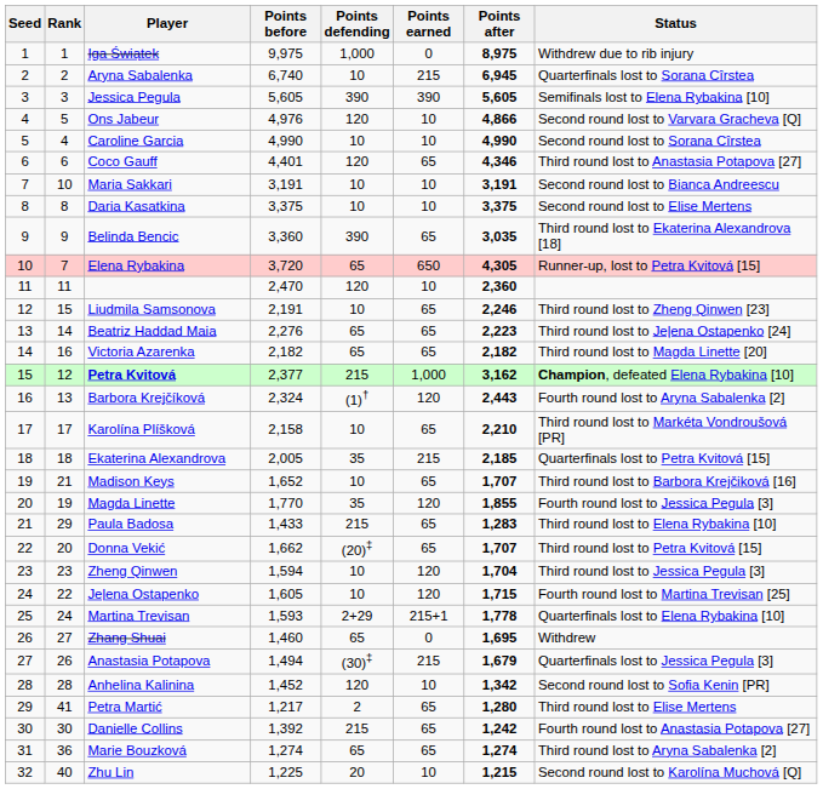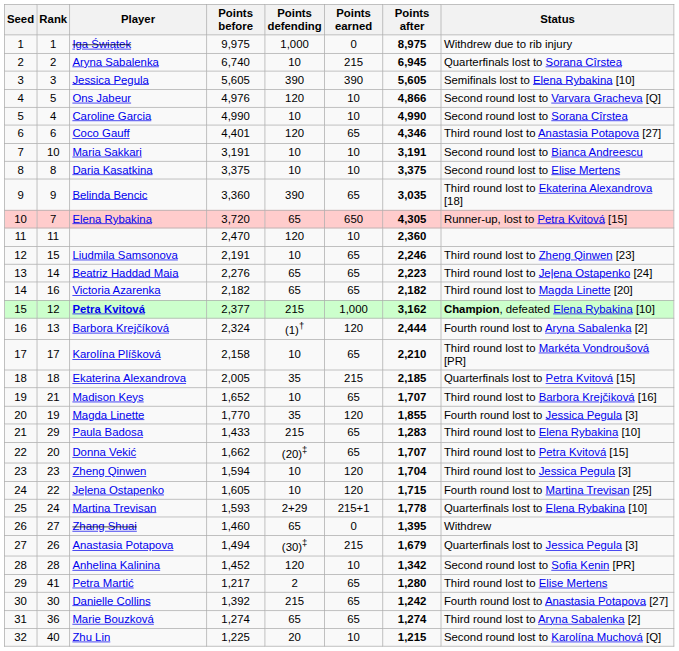 <table class="wikitable sortable">
 <tr>
 <th style="width:30px;">Seed</th>
 <th style="width:30px;">Rank</th>
 <th style="width:185px;">Player</th>
 <th style="width:75px;">Points before</th>
 <th style="width:75px;">Points defending</th>
 <th style="width:75px;">Points earned</th>
 <th style="width:75px;">Points after</th>
 <th style="width:320px;">Status</th>
 </tr>
 <tr>
 <td style="text-align:center;">1</td>
 <td style="text-align:center;">1</td>
 <td><s> <a href='#'>Iga Świątek</a></s></td>
 <td style="text-align:center;">9,975</td>
 <td style="text-align:center;">1,000</td>
 <td style="text-align:center;">0</td>
 <td style="text-align:center;"><strong>8,975</strong></td>
 <td>Withdrew due to rib injury</td>
 </tr>
 <tr>
 <td style="text-align:center;">2</td>
 <td style="text-align:center;">2</td>
 <td> <a href='#'>Aryna Sabalenka</a></td>
 <td style="text-align:center;">6,740</td>
 <td style="text-align:center;">10</td>
 <td style="text-align:center;">215</td>
 <td style="text-align:center;"><strong>6,945</strong></td>
 <td>Quarterfinals lost to  <a href='#'>Sorana Cîrstea</a></td>
 </tr>
 <tr>
 <td style="text-align:center;">3</td>
 <td style="text-align:center;">3</td>
 <td> <a href='#'>Jessica Pegula</a></td>
 <td style="text-align:center;">5,605</td>
 <td style="text-align:center;">390</td>
 <td style="text-align:center;">390</td>
 <td style="text-align:center;"><strong>5,605</strong></td>
 <td>Semifinals lost to  <a href='#'>Elena Rybakina</a> [10]</td>
 </tr>
 <tr>
 <td style="text-align:center;">4</td>
 <td style="text-align:center;">5</td>
 <td> <a href='#'>Ons Jabeur</a></td>
 <td style="text-align:center;">4,976</td>
 <td style="text-align:center;">120</td>
 <td style="text-align:center;">10</td>
 <td style="text-align:center;"><strong>4,866</strong></td>
 <td>Second round lost to  <a href='#'>Varvara Gracheva</a> [Q]</td>
 </tr>
 <tr>
 <td style="text-align:center;">5</td>
 <td style="text-align:center;">4</td>
 <td> <a href='#'>Caroline Garcia</a></td>
 <td style="text-align:center;">4,990</td>
 <td style="text-align:center;">10</td>
 <td style="text-align:center;">10</td>
 <td style="text-align:center;"><strong>4,990</strong></td>
 <td>Second round lost to  <a href='#'>Sorana Cîrstea</a></td>
 </tr>
 <tr>
 <td style="text-align:center;">6</td>
 <td style="text-align:center;">6</td>
 <td> <a href='#'>Coco Gauff</a></td>
 <td style="text-align:center;">4,401</td>
 <td style="text-align:center;">120</td>
 <td style="text-align:center;">65</td>
 <td style="text-align:center;"><strong>4,346</strong></td>
 <td>Third round lost to  <a href='#'>Anastasia Potapova</a> [27]</td>
 </tr>
 <tr>
 <td style="text-align:center;">7</td>
 <td style="text-align:center;">10</td>
 <td> <a href='#'>Maria Sakkari</a></td>
 <td style="text-align:center;">3,191</td>
 <td style="text-align:center;">10</td>
 <td style="text-align:center;">10</td>
 <td style="text-align:center;"><strong>3,191</strong></td>
 <td>Second round lost to  <a href='#'>Bianca Andreescu</a></td>
 </tr>
 <tr kre>
 <td style="text-align:center;">8</td>
 <td style="text-align:center;">8</td>
 <td> <a href='#'>Daria Kasatkina</a></td>
 <td style="text-align:center;">3,375</td>
 <td style="text-align:center;">10</td>
 <td style="text-align:center;">10</td>
 <td style="text-align:center;"><strong>3,375</strong></td>
 <td>Second round lost to  <a href='#'>Elise Mertens</a></td>
 </tr>
 <tr>
 <td style="text-align:center;">9</td>
 <td style="text-align:center;">9</td>
 <td> <a href='#'>Belinda Bencic</a></td>
 <td style="text-align:center;">3,360</td>
 <td style="text-align:center;">390</td>
 <td style="text-align:center;">65</td>
 <td style="text-align:center;"><strong>3,035</strong></td>
 <td>Third round lost to  <a href='#'>Ekaterina Alexandrova</a> [18]</td>
 </tr>
 <tr style="background:#fcc;">
 <td style="text-align:center;">10</td>
 <td style="text-align:center;">7</td>
 <td> <a href='#'>Elena Rybakina</a></td>
 <td style="text-align:center;">3,720</td>
 <td style="text-align:center;">65</td>
 <td style="text-align:center;">650</td>
 <td style="text-align:center;"><strong>4,305</strong></td>
 <td>Runner-up, lost to  <a href='#'>Petra Kvitová</a> [15]</td>
 </tr>
 <tr>
 <td style="text-align:center;">11</td>
 <td style="text-align:center;">11</td>
 <td></td>
 <td style="text-align:center;">2,470</td>
 <td style="text-align:center;">120</td>
 <td style="text-align:center;">10</td>
 <td style="text-align:center;"><strong>2,360</strong></td>
 <td></td>
 </tr>
 <tr>
 <td style="text-align:center;">12</td>
 <td style="text-align:center;">15</td>
 <td> <a href='#'>Liudmila Samsonova</a></td>
 <td style="text-align:center;">2,191</td>
 <td style="text-align:center;">10</td>
 <td style="text-align:center;">65</td>
 <td style="text-align:center;"><strong>2,246</strong></td>
 <td>Third round lost to  <a href='#'>Zheng Qinwen</a> [23]</td>
 </tr>
 <tr>
 <td style="text-align:center;">13</td>
 <td style="text-align:center;">14</td>
 <td> <a href='#'>Beatriz Haddad Maia</a></td>
 <td style="text-align:center;">2,276</td>
 <td style="text-align:center;">65</td>
 <td style="text-align:center;">65</td>
 <td style="text-align:center;"><strong>2,223</strong></td>
 <td>Third round lost to  <a href='#'>Jeļena Ostapenko</a> [24]</td>
 </tr>
 <tr>
 <td style="text-align:center;">14</td>
 <td style="text-align:center;">16</td>
 <td> <a href='#'>Victoria Azarenka</a></td>
 <td style="text-align:center;">2,182</td>
 <td style="text-align:center;">65</td>
 <td style="text-align:center;">65</td>
 <td style="text-align:center;"><strong>2,182</strong></td>
 <td>Third round lost to  <a href='#'>Magda Linette</a> [20]</td>
 </tr>
 <tr style="background:#cfc;">
 <td style="text-align:center;">15</td>
 <td style="text-align:center;">12</td>
 <td><strong> <a href='#'>Petra Kvitová</a></strong></td>
 <td style="text-align:center;">2,377</td>
 <td style="text-align:center;">215</td>
 <td style="text-align:center;">1,000</td>
 <td style="text-align:center;"><strong>3,162</strong></td>
 <td><strong>Champion</strong>, defeated  <a href='#'>Elena Rybakina</a> [10]</td>
 </tr>
 <tr>
 <td style="text-align:center;">16</td>
 <td style="text-align:center;">13</td>
 <td> <a href='#'>Barbora Krejčíková</a></td>
 <td style="text-align:center;">2,324</td>
 <td style="text-align:center;">(1)<sup>†</sup></td>
 <td style="text-align:center;">120</td>
-<td style="text-align:center;"><strong>2,443</strong></td>
+<td style="text-align:center;"><strong>2,444</strong></td>
 <td>Fourth round lost to  <a href='#'>Aryna Sabalenka</a> [2]</td>
 </tr>
 <tr>
 <td style="text-align:center;">17</td>
 <td style="text-align:center;">17</td>
 <td> <a href='#'>Karolína Plíšková</a></td>
 <td style="text-align:center;">2,158</td>
 <td style="text-align:center;">10</td>
 <td style="text-align:center;">65</td>
 <td style="text-align:center;"><strong>2,210</strong></td>
 <td>Third round lost to  <a href='#'>Markéta Vondroušová</a> [PR]</td>
 </tr>
 <tr>
 <td style="text-align:center;">18</td>
 <td style="text-align:center;">18</td>
 <td> <a href='#'>Ekaterina Alexandrova</a></td>
 <td style="text-align:center;">2,005</td>
 <td style="text-align:center;">35</td>
 <td style="text-align:center;">215</td>
 <td style="text-align:center;"><strong>2,185</strong></td>
 <td>Quarterfinals lost to  <a href='#'>Petra Kvitová</a> [15]</td>
 </tr>
 <tr>
 <td style="text-align:center;">19</td>
 <td style="text-align:center;">21</td>
 <td> <a href='#'>Madison Keys</a></td>
 <td style="text-align:center;">1,652</td>
 <td style="text-align:center;">10</td>
 <td style="text-align:center;">65</td>
 <td style="text-align:center;"><strong>1,707</strong></td>
 <td>Third round lost to  <a href='#'>Barbora Krejčiková</a> [16]</td>
 </tr>
 <tr>
 <td style="text-align:center;">20</td>
 <td style="text-align:center;">19</td>
 <td> <a href='#'>Magda Linette</a></td>
 <td style="text-align:center;">1,770</td>
 <td style="text-align:center;">35</td>
 <td style="text-align:center;">120</td>
 <td style="text-align:center;"><strong>1,855</strong></td>
 <td>Fourth round lost to  <a href='#'>Jessica Pegula</a> [3]</td>
 </tr>
 <tr>
 <td style="text-align:center;">21</td>
 <td style="text-align:center;">29</td>
 <td> <a href='#'>Paula Badosa</a></td>
 <td style="text-align:center;">1,433</td>
 <td style="text-align:center;">215</td>
 <td style="text-align:center;">65</td>
 <td style="text-align:center;"><strong>1,283</strong></td>
 <td>Third round lost to  <a href='#'>Elena Rybakina</a> [10]</td>
 </tr>
 <tr>
 <td style="text-align:center;">22</td>
 <td style="text-align:center;">20</td>
 <td> <a href='#'>Donna Vekić</a></td>
 <td style="text-align:center;">1,662</td>
 <td style="text-align:center;">(20)<sup>‡</sup></td>
 <td style="text-align:center;">65</td>
 <td style="text-align:center;"><strong>1,707</strong></td>
 <td>Third round lost to  <a href='#'>Petra Kvitová</a> [15]</td>
 </tr>
 <tr>
 <td style="text-align:center;">23</td>
 <td style="text-align:center;">23</td>
 <td> <a href='#'>Zheng Qinwen</a></td>
 <td style="text-align:center;">1,594</td>
 <td style="text-align:center;">10</td>
 <td style="text-align:center;">120</td>
 <td style="text-align:center;"><strong>1,704</strong></td>
 <td>Third round lost to  <a href='#'>Jessica Pegula</a> [3]</td>
 </tr>
 <tr>
 <td style="text-align:center;">24</td>
 <td style="text-align:center;">22</td>
 <td> <a href='#'>Jeļena Ostapenko</a></td>
 <td style="text-align:center;">1,605</td>
 <td style="text-align:center;">10</td>
 <td style="text-align:center;">120</td>
 <td style="text-align:center;"><strong>1,715</strong></td>
 <td>Fourth round lost to  <a href='#'>Martina Trevisan</a> [25]</td>
 </tr>
 <tr>
 <td style="text-align:center;">25</td>
 <td style="text-align:center;">24</td>
 <td> <a href='#'>Martina Trevisan</a></td>
 <td style="text-align:center;">1,593</td>
 <td style="text-align:center;">2+29 </td>
 <td style="text-align:center;">215+1</td>
 <td style="text-align:center;"><strong>1,778</strong></td>
 <td>Quarterfinals lost to  <a href='#'>Elena Rybakina</a> [10]</td>
 </tr>
 <tr>
 <td style="text-align:center;">26</td>
 <td style="text-align:center;">27</td>
 <td><s> <a href='#'>Zhang Shuai</a></s></td>
 <td style="text-align:center;">1,460</td>
 <td style="text-align:center;">65</td>
 <td style="text-align:center;">0</td>
-<td style="text-align:center;"><strong>1,695</strong></td>
+<td style="text-align:center;"><strong>1,395</strong></td>
 <td>Withdrew</td>
 </tr>
 <tr>
 <td style="text-align:center;">27</td>
 <td style="text-align:center;">26</td>
 <td> <a href='#'>Anastasia Potapova</a></td>
 <td style="text-align:center;">1,494</td>
 <td style="text-align:center;">(30)<sup>‡</sup></td>
 <td style="text-align:center;">215</td>
 <td style="text-align:center;"><strong>1,679</strong></td>
 <td>Quarterfinals lost to  <a href='#'>Jessica Pegula</a> [3]</td>
 </tr>
 <tr>
 <td style="text-align:center;">28</td>
 <td style="text-align:center;">28</td>
 <td> <a href='#'>Anhelina Kalinina</a></td>
 <td style="text-align:center;">1,452</td>
 <td style="text-align:center;">120</td>
 <td style="text-align:center;">10</td>
 <td style="text-align:center;"><strong>1,342</strong></td>
 <td>Second round lost to  <a href='#'>Sofia Kenin</a> [PR]</td>
 </tr>
 <tr>
 <td style="text-align:center;">29</td>
 <td style="text-align:center;">41</td>
 <td> <a href='#'>Petra Martić</a></td>
 <td style="text-align:center;">1,217</td>
 <td style="text-align:center;">2</td>
 <td style="text-align:center;">65</td>
 <td style="text-align:center;"><strong>1,280</strong></td>
 <td>Third round lost to  <a href='#'>Elise Mertens</a></td>
 </tr>
 <tr>
 <td style="text-align:center;">30</td>
 <td style="text-align:center;">30</td>
 <td> <a href='#'>Danielle Collins</a></td>
 <td style="text-align:center;">1,392</td>
 <td style="text-align:center;">215</td>
 <td style="text-align:center;">65</td>
 <td style="text-align:center;"><strong>1,242</strong></td>
 <td>Fourth round lost to  <a href='#'>Anastasia Potapova</a> [27]</td>
 </tr>
 <tr>
 <td style="text-align:center;">31</td>
 <td style="text-align:center;">36</td>
 <td> <a href='#'>Marie Bouzková</a></td>
 <td style="text-align:center;">1,274</td>
 <td style="text-align:center;">65</td>
 <td style="text-align:center;">65</td>
 <td style="text-align:center;"><strong>1,274</strong></td>
 <td>Third round lost to  <a href='#'>Aryna Sabalenka</a> [2]</td>
 </tr>
 <tr>
 <td style="text-align:center;">32</td>
 <td style="text-align:center;">40</td>
 <td> <a href='#'>Zhu Lin</a></td>
 <td style="text-align:center;">1,225</td>
 <td style="text-align:center;">20</td>
 <td style="text-align:center;">10</td>
 <td style="text-align:center;"><strong>1,215</strong></td>
 <td>Second round lost to  <a href='#'>Karolína Muchová</a> [Q]</td>
 </tr>
 </table>
